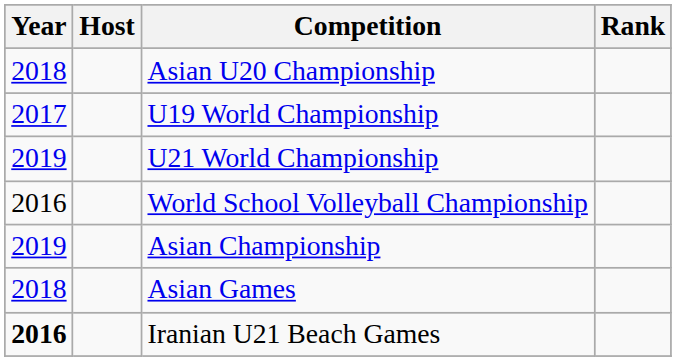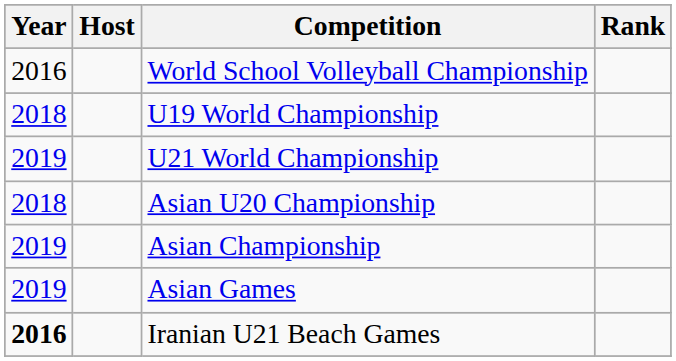 <table class="wikitable">
 <tr>
 <th>Year</th>
 <th>Host</th>
 <th>Competition</th>
 <th>Rank</th>
 </tr>
 <tr>
-<td><a href='#'>2018</a></td>
+<td>2016</td>
 <td></td>
-<td><a href='#'>Asian U20 Championship</a></td>
-<td><strong></strong></td>
+<td><a href='#'>World School Volleyball Championship</a></td>
+<td></td>
 </tr>
 <tr>
-<td><a href='#'>2017</a></td>
+<td><a href='#'>2018</a></td>
 <td></td>
 <td><a href='#'>U19 World Championship</a></td>
 <td><strong></strong></td>
 </tr>
 <tr>
 <td><a href='#'>2019</a></td>
 <td></td>
 <td><a href='#'>U21 World Championship</a></td>
 <td><strong></strong></td>
 </tr>
 <tr>
-<td>2016</td>
+<td><a href='#'>2018</a></td>
 <td></td>
-<td><a href='#'>World School Volleyball Championship</a></td>
-<td></td>
+<td><a href='#'>Asian U20 Championship</a></td>
+<td><strong></strong></td>
 </tr>
 <tr>
 <td><a href='#'>2019</a></td>
 <td></td>
 <td><a href='#'>Asian Championship</a></td>
 <td><strong></strong></td>
 </tr>
 <tr>
-<td><a href='#'>2018</a></td>
+<td><a href='#'>2019</a></td>
 <td></td>
 <td><a href='#'>Asian Games</a></td>
 <td><strong></strong></td>
 </tr>
 <tr>
 <td><strong>2016</strong></td>
 <td></td>
 <td>Iranian U21 Beach Games</td>
 <td><strong></strong></td>
 </tr>
 </table>
